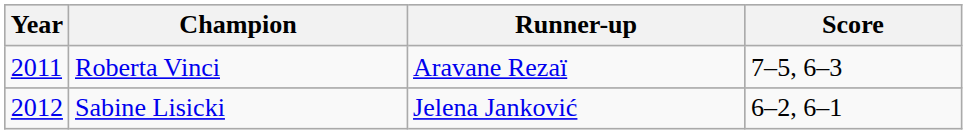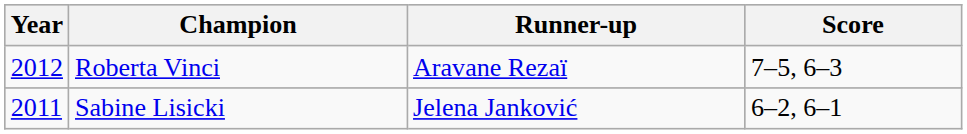 <table class="wikitable">
 <tr>
 <th>Year</th>
 <th width="200">Champion</th>
 <th width="200">Runner-up</th>
 <th width="125">Score</th>
 </tr>
 <tr>
-<td><a href='#'>2011</a></td>
+<td><a href='#'>2012</a></td>
 <td> <a href='#'>Roberta Vinci</a></td>
 <td> <a href='#'>Aravane Rezaï</a></td>
 <td>7–5, 6–3</td>
 </tr>
 <tr>
-<td><a href='#'>2012</a></td>
+<td><a href='#'>2011</a></td>
 <td> <a href='#'>Sabine Lisicki</a></td>
 <td> <a href='#'>Jelena Janković</a></td>
 <td>6–2, 6–1</td>
 </tr>
 </table>
